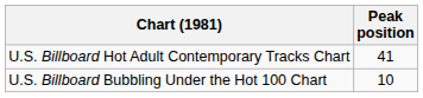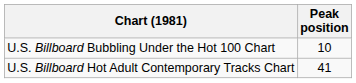 <table class="wikitable sortable">
 <tr>
 <th>Chart (1981)</th>
 <th>Peak<br>position</th>
 </tr>
 <tr>
+<td align="left">U.S. <em>Billboard</em> Bubbling Under the Hot 100 Chart</td>
+<td style="text-align:center;">10</td>
+</tr>
+<tr>
 <td align="left">U.S. <em>Billboard</em> Hot Adult Contemporary Tracks Chart</td>
 <td style="text-align:center;">41</td>
 </tr>
-<tr>
-<td align="left">U.S. <em>Billboard</em> Bubbling Under the Hot 100 Chart</td>
-<td style="text-align:center;">10</td>
-</tr>
 </table>
